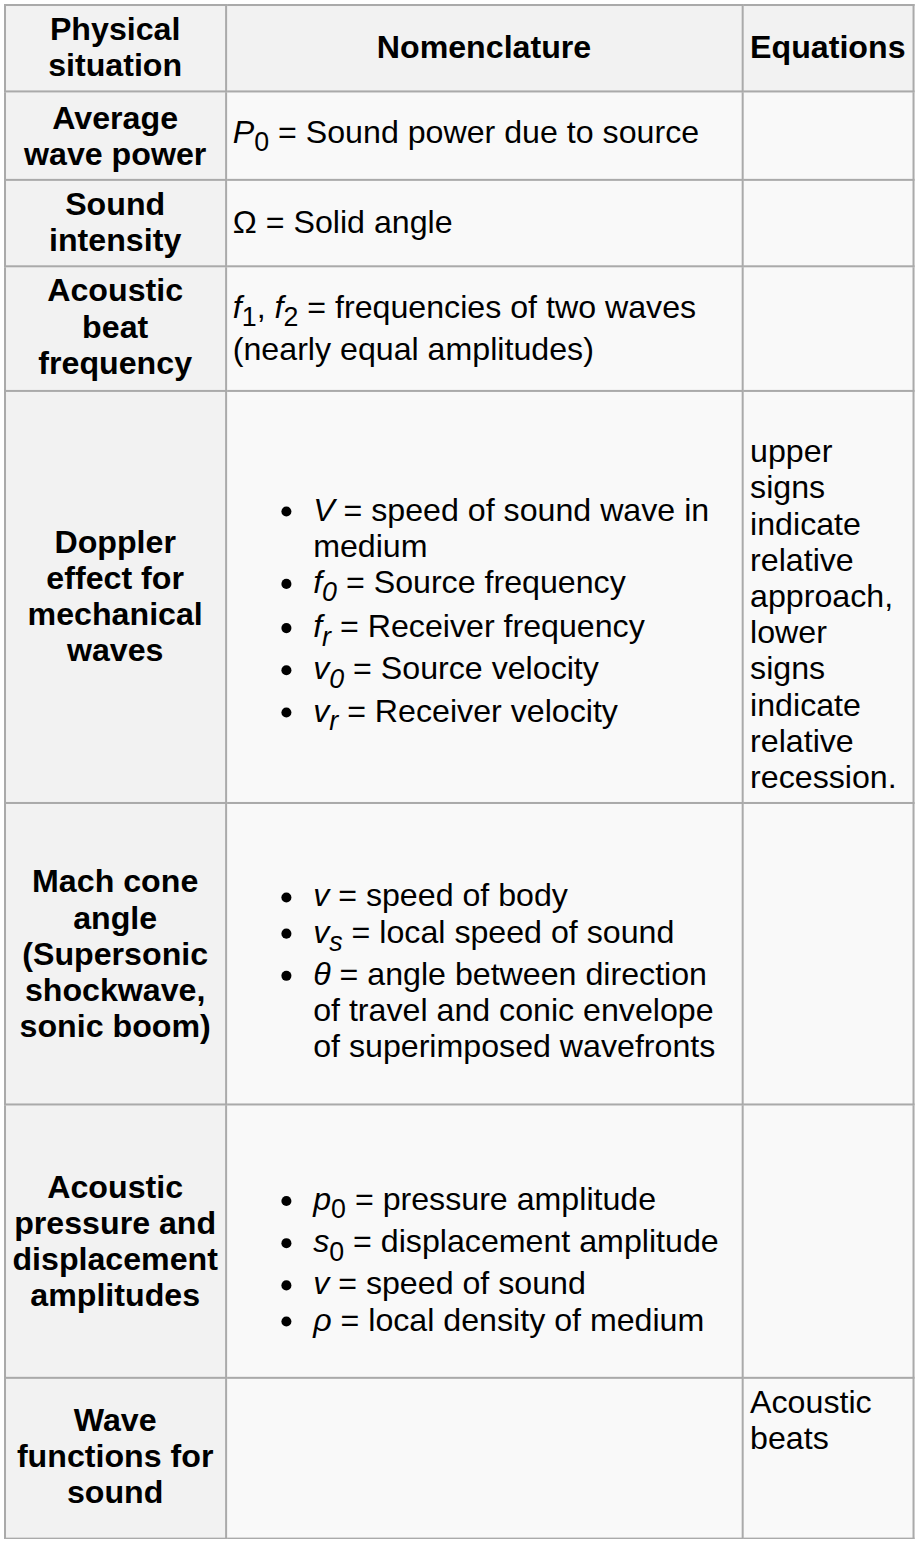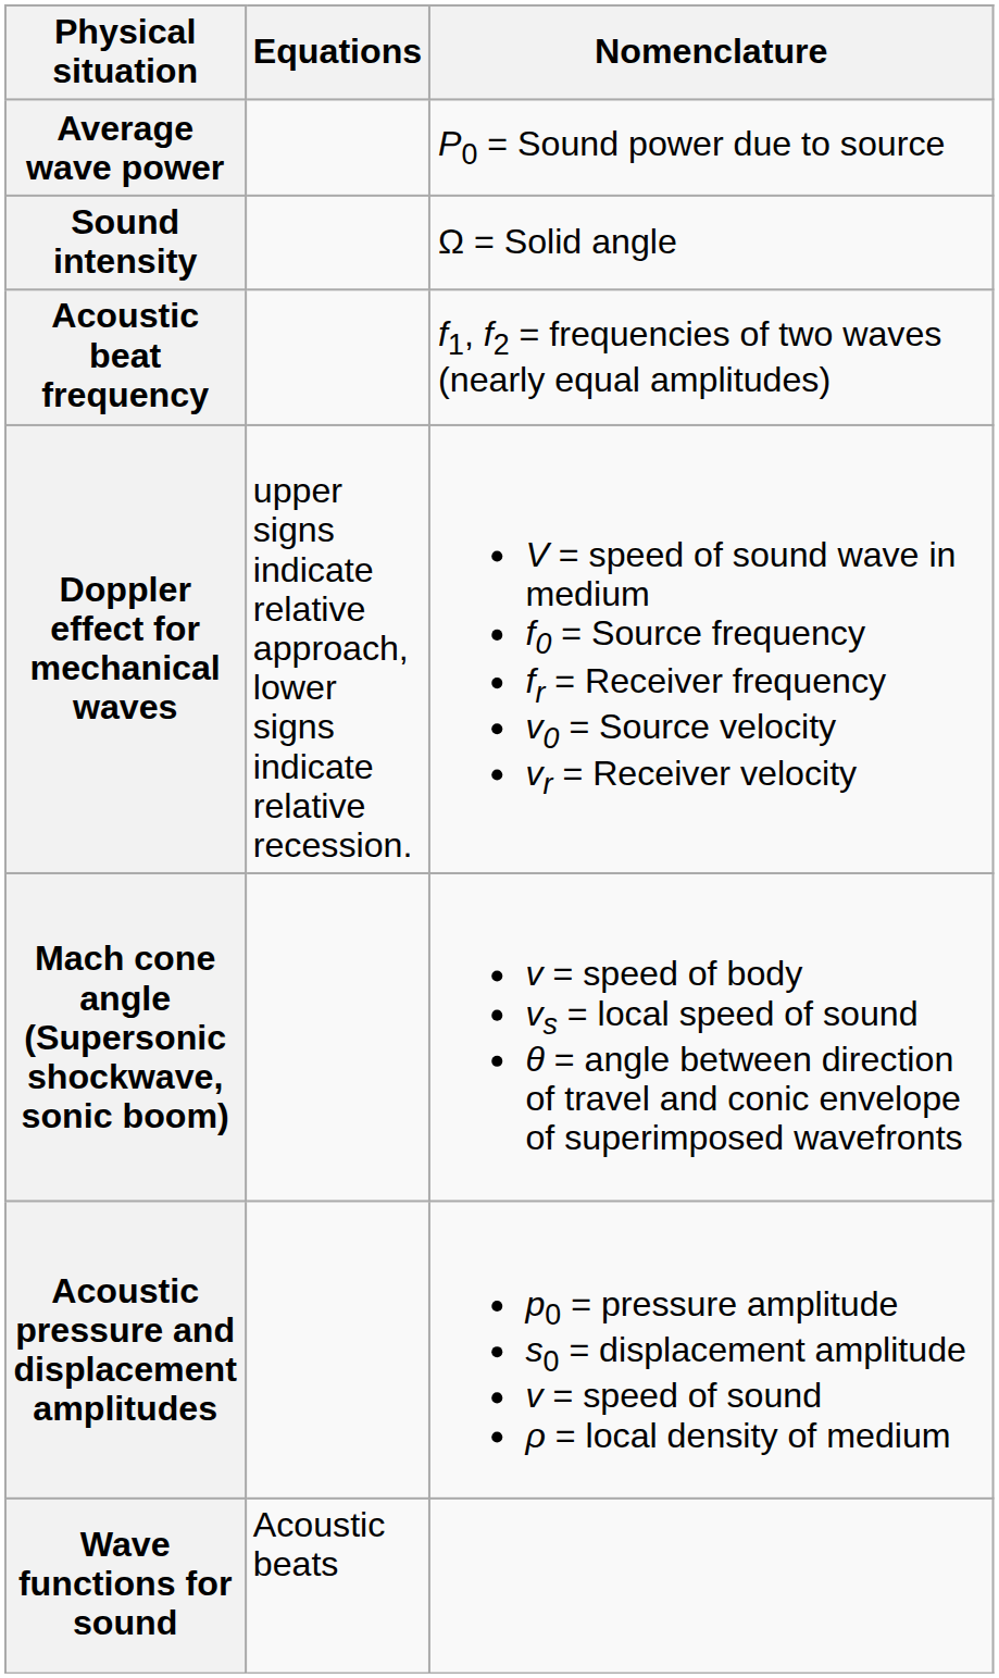 <table class="wikitable">
 <tr>
 <th scope="col" style="width:100px;">Physical situation</th>
+<th scope="col" style="width:10px;">Equations</th>
 <th scope="col" style="width:250px;">Nomenclature</th>
-<th scope="col" style="width:10px;">Equations</th>
 </tr>
 <tr>
 <th>Average wave power</th>
+<td></td>
 <td><em>P</em><sub>0</sub> = Sound power due to source</td>
-<td></td>
 </tr>
 <tr>
 <th>Sound intensity</th>
+<td><br></td>
 <td>Ω = Solid angle</td>
-<td><br></td>
 </tr>
 <tr>
 <th>Acoustic beat frequency</th>
+<td></td>
 <td><em>f</em><sub>1</sub>, <em>f</em><sub>2</sub> = frequencies of two waves (nearly equal amplitudes)</td>
-<td></td>
 </tr>
 <tr>
 <th>Doppler effect for mechanical waves</th>
+<td><br>upper signs indicate relative approach, lower signs indicate relative recession.</td>
 <td><br><ul><li><em>V</em> = speed of sound wave in medium</li><li><em>f<sub>0</sub></em> = Source frequency</li><li><em>f<sub>r</sub></em> = Receiver frequency</li><li><em>v<sub>0</sub></em> = Source velocity</li><li><em>v<sub>r</sub></em> = Receiver velocity</li></ul></td>
-<td><br>upper signs indicate relative approach, lower signs indicate relative recession.</td>
 </tr>
 <tr>
 <th>Mach cone angle (Supersonic shockwave, sonic boom)</th>
+<td></td>
 <td><br><ul><li><em>v</em> = speed of body</li><li><em>v<sub>s</sub></em> = local speed of sound</li><li><em>θ</em> = angle between direction of travel and conic envelope of superimposed wavefronts</li></ul></td>
-<td></td>
 </tr>
 <tr>
 <th>Acoustic pressure and displacement amplitudes</th>
+<td></td>
 <td><br><ul><li><em>p</em><sub>0</sub> = pressure amplitude</li><li><em>s</em><sub>0</sub> = displacement amplitude</li><li><em>v</em> = speed of sound</li><li><em>ρ</em> = local density of medium</li></ul></td>
-<td></td>
 </tr>
 <tr>
 <th>Wave functions for sound</th>
+<td>Acoustic beats<br><br><br></td>
 <td></td>
-<td>Acoustic beats<br><br><br></td>
 </tr>
 </table>
